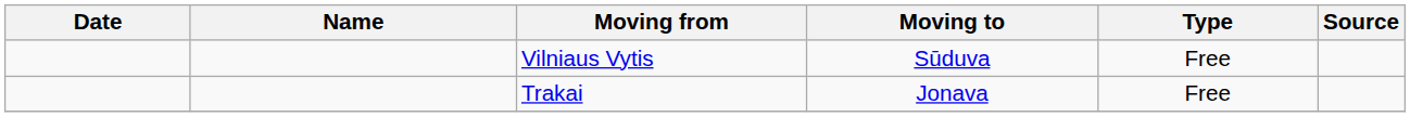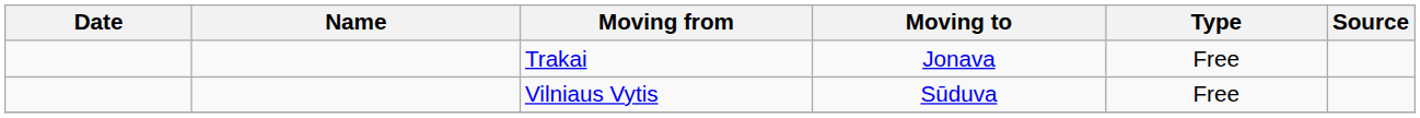 <table class="wikitable sortable">
 <tr>
 <th style="width:125px;">Date</th>
 <th style="width:225px;">Name</th>
 <th style="width:200px;">Moving from</th>
 <th style="width:200px;">Moving to</th>
 <th style="width:150px;">Type</th>
 <th style="width:20px;">Source</th>
 </tr>
 <tr>
 <td align=center></td>
 <td> </td>
+<td><a href='#'>Trakai</a></td>
+<td align=center><a href='#'>Jonava</a></td>
+<td align=center>Free</td>
+<td align=center></td>
+</tr>
+<tr>
+<td align=center></td>
+<td> </td>
 <td><a href='#'>Vilniaus Vytis</a></td>
 <td align=center><a href='#'>Sūduva</a></td>
 <td align=center>Free</td>
 <td align=center></td>
 </tr>
 <tr>
-<td align=center></td>
-<td> </td>
-<td><a href='#'>Trakai</a></td>
-<td align=center><a href='#'>Jonava</a></td>
-<td align=center>Free</td>
-<td align=center></td>
-</tr>
-<tr>
 </tr>
 </table>
